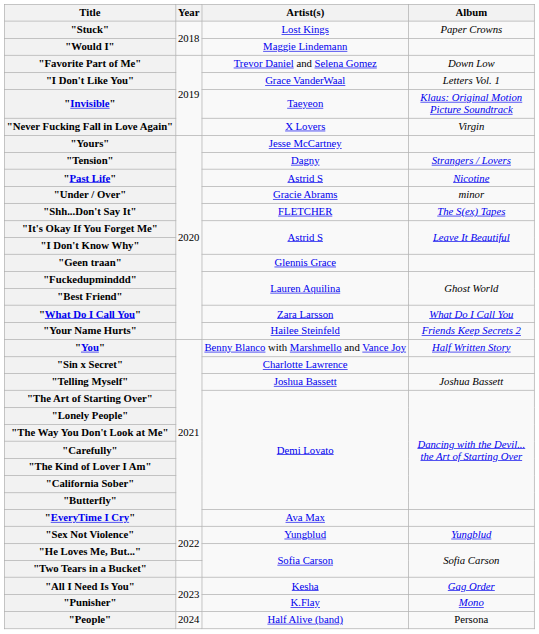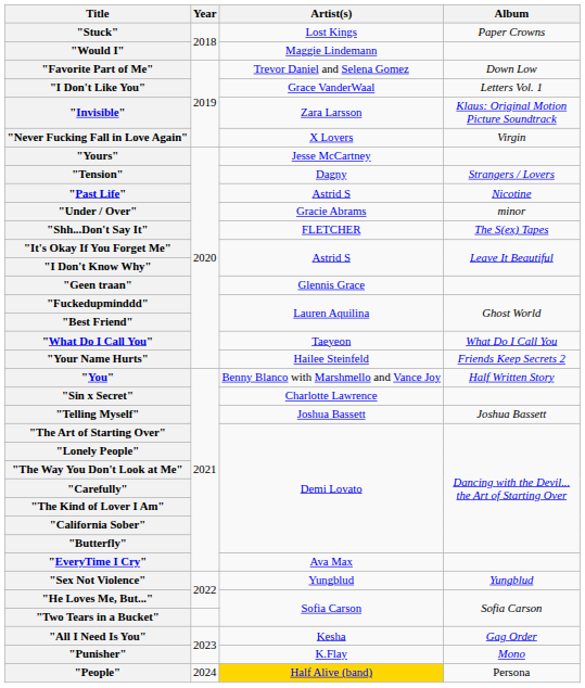 <table class="wikitable plainrowheaders" style="text-align:center;">
 <tr>
 <th scope="col">Title</th>
 <th scope="col">Year</th>
 <th scope="col">Artist(s)</th>
 <th scope="col" style="width:180px;">Album</th>
 </tr>
 <tr>
 <th scope="row">"Stuck"<br></th>
 <td rowspan="2">2018</td>
 <td><a href='#'>Lost Kings</a></td>
 <td><em>Paper Crowns</em></td>
 </tr>
 <tr>
 <th scope="row">"Would I"</th>
 <td><a href='#'>Maggie Lindemann</a></td>
 <td></td>
 </tr>
 <tr>
 <th scope="row">"Favorite Part of Me"</th>
 <td rowspan="4">2019</td>
 <td><a href='#'>Trevor Daniel</a> and <a href='#'>Selena Gomez</a></td>
 <td><em>Down Low</em></td>
 </tr>
 <tr>
 <th scope="row">"I Don't Like You"</th>
 <td><a href='#'>Grace VanderWaal</a></td>
 <td><em>Letters Vol. 1</em></td>
 </tr>
 <tr>
 <th scope="row">"<a href='#'>Invisible</a>"</th>
-<td><a href='#'>Taeyeon</a></td>
+<td><a href='#'>Zara Larsson</a></td>
 <td><em><a href='#'>Klaus: Original Motion Picture Soundtrack</a></em></td>
 </tr>
 <tr>
 <th scope="row">"Never Fucking Fall in Love Again"</th>
 <td><a href='#'>X Lovers</a></td>
 <td><em>Virgin</em></td>
 </tr>
 <tr>
 <th scope="row">"Yours"</th>
 <td rowspan="12">2020</td>
 <td><a href='#'>Jesse McCartney</a></td>
 <td></td>
 </tr>
 <tr>
 <th scope="row">"Tension"</th>
 <td><a href='#'>Dagny</a></td>
 <td><em><a href='#'>Strangers / Lovers</a></em></td>
 </tr>
 <tr>
 <th scope="row">"<a href='#'>Past Life</a>"</th>
 <td><a href='#'>Astrid S</a></td>
 <td><em><a href='#'>Nicotine</a></em></td>
 </tr>
 <tr>
 <th scope="row">"Under / Over"</th>
 <td><a href='#'>Gracie Abrams</a></td>
 <td><em>minor</em></td>
 </tr>
 <tr>
 <th scope="row">"Shh...Don't Say It"</th>
 <td><a href='#'>FLETCHER</a></td>
 <td><em><a href='#'>The S(ex) Tapes</a></em></td>
 </tr>
 <tr>
 <th scope="row">"It's Okay If You Forget Me"</th>
 <td rowspan="2"><a href='#'>Astrid S</a></td>
 <td rowspan="2"><em><a href='#'>Leave It Beautiful</a></em></td>
 </tr>
 <tr>
 <th scope="row">"I Don't Know Why"<br></th>
 </tr>
 <tr>
 <th scope="row">"Geen traan"</th>
 <td><a href='#'>Glennis Grace</a></td>
 <td></td>
 </tr>
 <tr>
 <th scope="row">"Fuckedupminddd"</th>
 <td rowspan="2"><a href='#'>Lauren Aquilina</a></td>
 <td rowspan="2"><em>Ghost World</em></td>
 </tr>
 <tr>
 <th scope="row">"Best Friend"</th>
 </tr>
 <tr>
 <th scope="row">"<a href='#'>What Do I Call You</a>"</th>
-<td><a href='#'>Zara Larsson</a></td>
+<td><a href='#'>Taeyeon</a></td>
 <td><em><a href='#'>What Do I Call You</a></em></td>
 </tr>
 <tr>
 <th scope="row">"Your Name Hurts"</th>
 <td><a href='#'>Hailee Steinfeld</a></td>
 <td><em><a href='#'>Friends Keep Secrets 2</a></em></td>
 </tr>
 <tr>
 <th scope="row">"<a href='#'>You</a>"</th>
 <td rowspan="11">2021</td>
 <td><a href='#'>Benny Blanco</a> with <a href='#'>Marshmello</a> and <a href='#'>Vance Joy</a></td>
 <td><em><a href='#'>Half Written Story</a></em></td>
 </tr>
 <tr>
 <th scope="row">"Sin x Secret"</th>
 <td><a href='#'>Charlotte Lawrence</a></td>
 <td></td>
 </tr>
 <tr>
 <th scope="row">"Telling Myself"</th>
 <td><a href='#'>Joshua Bassett</a></td>
 <td><em>Joshua Bassett</em></td>
 </tr>
 <tr>
 <th scope="row">"The Art of Starting Over"</th>
 <td rowspan="7"><a href='#'>Demi Lovato</a></td>
 <td rowspan="7"><em><a href='#'>Dancing with the Devil... the Art of Starting Over</a></em></td>
 </tr>
 <tr>
 <th scope="row">"Lonely People"</th>
 </tr>
 <tr>
 <th scope="row">"The Way You Don't Look at Me"</th>
 </tr>
 <tr>
 <th scope="row">"Carefully"</th>
 </tr>
 <tr>
 <th scope="row">"The Kind of Lover I Am"</th>
 </tr>
 <tr>
 <th scope="row">"California Sober"</th>
 </tr>
 <tr>
 <th scope="row">"Butterfly"</th>
 </tr>
 <tr>
 <th scope="row">"<a href='#'>EveryTime I Cry</a>"</th>
 <td><a href='#'>Ava Max</a></td>
 <td></td>
 </tr>
 <tr>
 <th scope="row">"Sex Not Violence"</th>
 <td rowspan="2">2022</td>
 <td><a href='#'>Yungblud</a></td>
 <td><em><a href='#'>Yungblud</a></em></td>
 </tr>
 <tr>
 <th scope="row">"He Loves Me, But..."</th>
 <td rowspan="2"><a href='#'>Sofia Carson</a></td>
 <td rowspan="2"><em>Sofia Carson</em></td>
 </tr>
 <tr>
 <th scope="row">"Two Tears in a Bucket"</th>
 </tr>
 <tr>
 <th scope="row">"All I Need Is You"</th>
 <td rowspan="2">2023</td>
 <td><a href='#'>Kesha</a></td>
 <td><em><a href='#'>Gag Order</a></em></td>
 </tr>
 <tr>
 <th scope="row">"Punisher"</th>
 <td><a href='#'>K.Flay</a></td>
 <td><em><a href='#'>Mono</a></em></td>
 </tr>
 <tr>
 <th scope="row">"People"</th>
 <td rowspan="1">2024</td>
-<td><a href='#'>Half Alive (band)</a></td>
+<td style="background: gold;"><a href='#'>Half Alive (band)</a></td>
 <td>Persona</td>
 </tr>
 </table>
